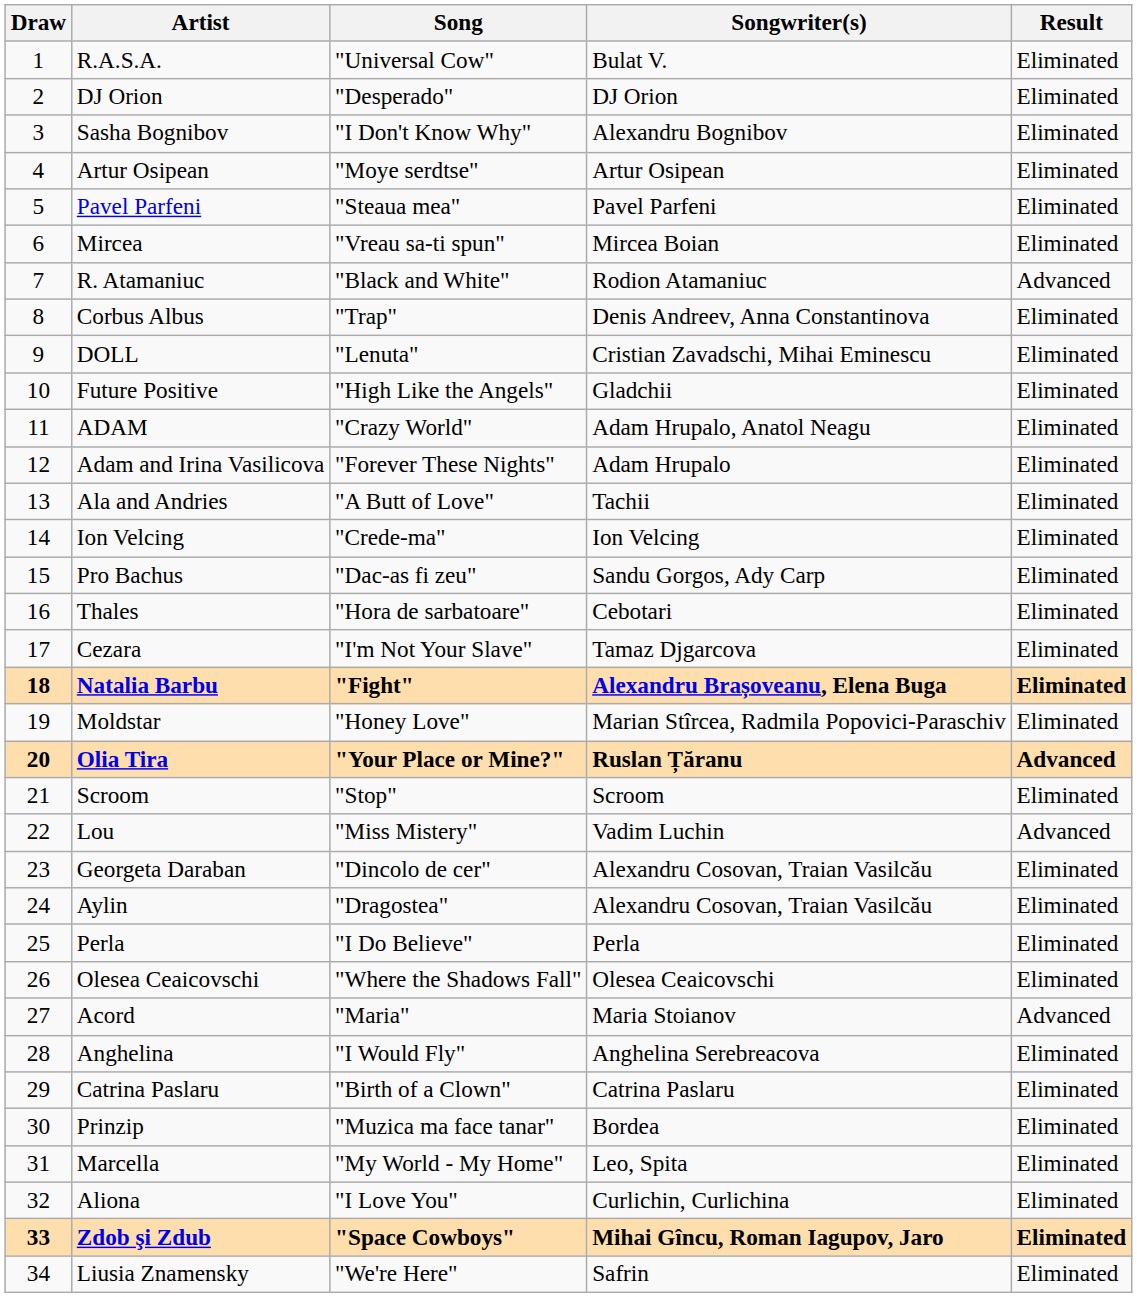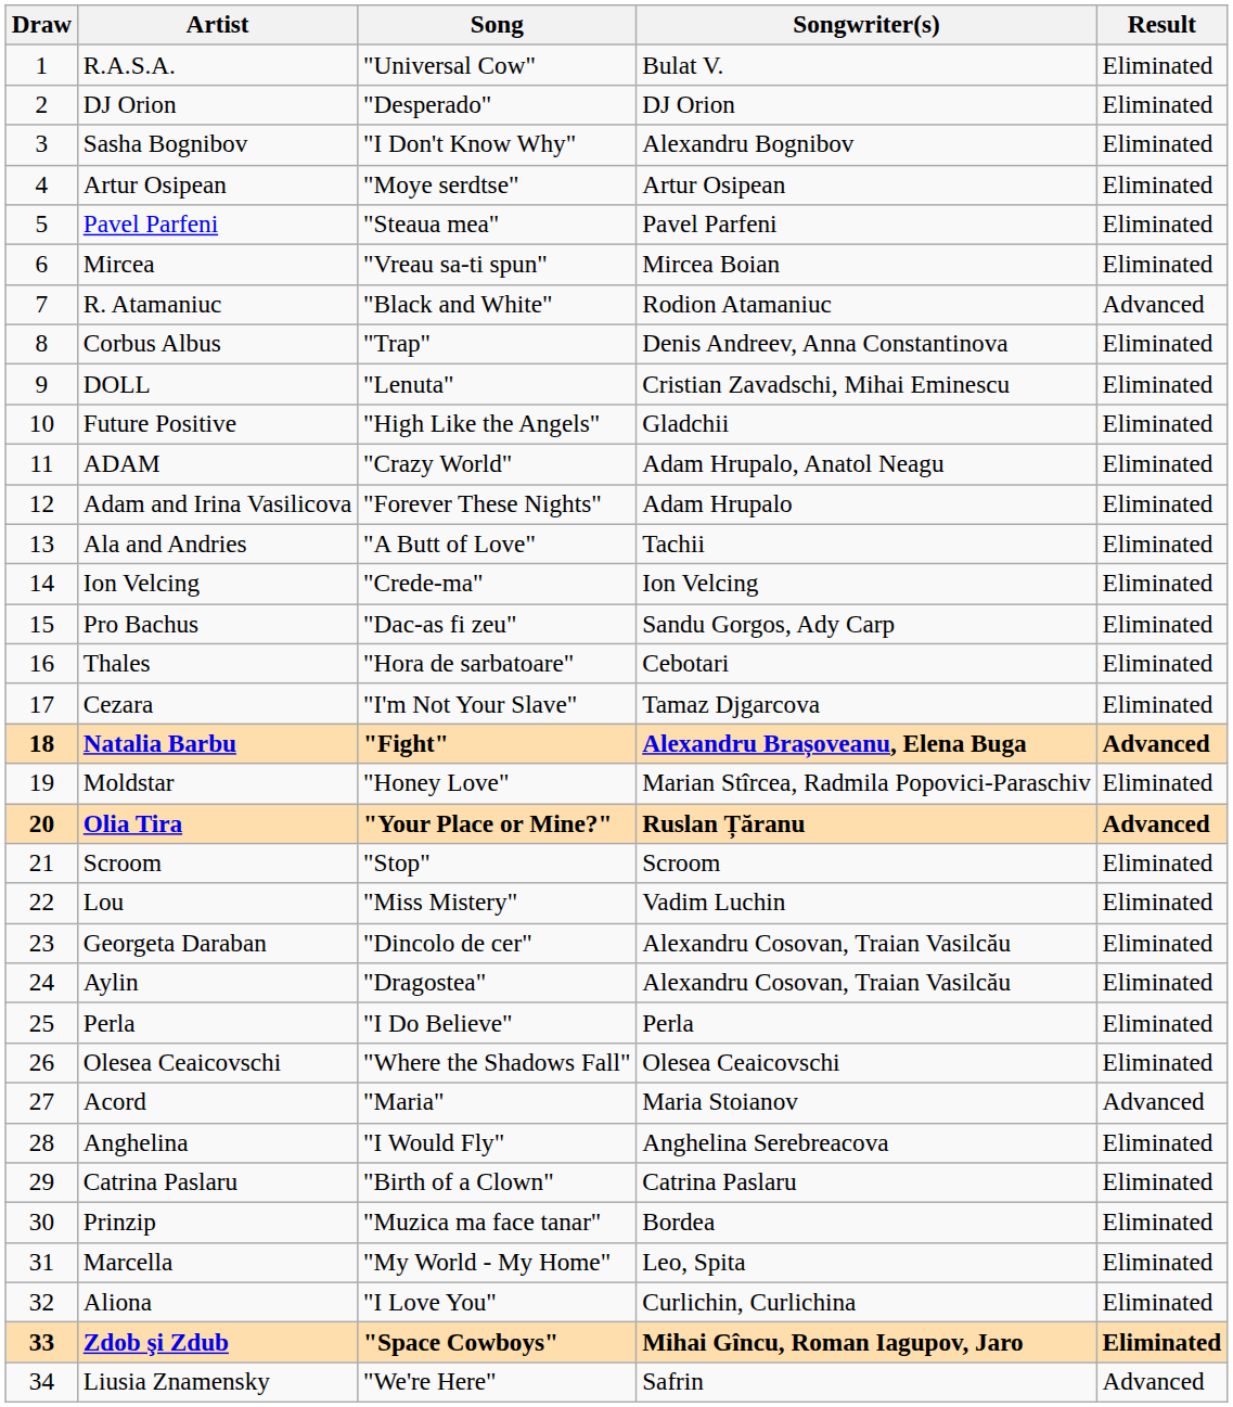 <table class="sortable wikitable" style="margin: 1em auto 1em auto;">
 <tr>
 <th>Draw</th>
 <th>Artist</th>
 <th>Song</th>
 <th>Songwriter(s)</th>
 <th>Result</th>
 </tr>
 <tr>
 <td align="center">1</td>
 <td data-sort-valie="RASA">R.A.S.A.</td>
 <td>"Universal Cow"</td>
 <td>Bulat V.</td>
 <td>Eliminated</td>
 </tr>
 <tr>
 <td align="center">2</td>
 <td>DJ Orion</td>
 <td>"Desperado"</td>
 <td>DJ Orion</td>
 <td>Eliminated</td>
 </tr>
 <tr>
 <td align="center">3</td>
 <td>Sasha Bognibov</td>
 <td>"I Don't Know Why"</td>
 <td>Alexandru Bognibov</td>
 <td>Eliminated</td>
 </tr>
 <tr>
 <td align="center">4</td>
 <td>Artur Osipean</td>
 <td>"Moye serdtse" </td>
 <td>Artur Osipean</td>
 <td>Eliminated</td>
 </tr>
 <tr>
 <td align="center">5</td>
 <td><a href='#'>Pavel Parfeni</a></td>
 <td>"Steaua mea"</td>
 <td>Pavel Parfeni</td>
 <td>Eliminated</td>
 </tr>
 <tr>
 <td align="center">6</td>
 <td>Mircea</td>
 <td>"Vreau sa-ti spun"</td>
 <td>Mircea Boian</td>
 <td>Eliminated</td>
 </tr>
 <tr>
 <td align="center">7</td>
 <td>R. Atamaniuc</td>
 <td>"Black and White"</td>
 <td>Rodion Atamaniuc</td>
 <td>Advanced</td>
 </tr>
 <tr>
 <td align="center">8</td>
 <td>Corbus Albus</td>
 <td>"Trap"</td>
 <td>Denis Andreev, Anna Constantinova</td>
 <td>Eliminated</td>
 </tr>
 <tr>
 <td align="center">9</td>
 <td data-sort-value="DOLL">DOLL</td>
 <td>"Lenuta"</td>
 <td>Cristian Zavadschi, Mihai Eminescu</td>
 <td>Eliminated</td>
 </tr>
 <tr>
 <td align="center">10</td>
 <td>Future Positive</td>
 <td>"High Like the Angels"</td>
 <td>Gladchii</td>
 <td>Eliminated</td>
 </tr>
 <tr>
 <td align="center">11</td>
 <td data-sort-value="ADAM">ADAM</td>
 <td>"Crazy World"</td>
 <td>Adam Hrupalo, Anatol Neagu</td>
 <td>Eliminated</td>
 </tr>
 <tr>
 <td align="center">12</td>
 <td>Adam and Irina Vasilicova</td>
 <td>"Forever These Nights"</td>
 <td>Adam Hrupalo</td>
 <td>Eliminated</td>
 </tr>
 <tr>
 <td align="center">13</td>
 <td>Ala and Andries</td>
 <td>"A Butt of Love"</td>
 <td>Tachii</td>
 <td>Eliminated</td>
 </tr>
 <tr>
 <td align="center">14</td>
 <td>Ion Velcing</td>
 <td>"Crede-ma"</td>
 <td>Ion Velcing</td>
 <td>Eliminated</td>
 </tr>
 <tr>
 <td align="center">15</td>
 <td>Pro Bachus</td>
 <td>"Dac-as fi zeu"</td>
 <td>Sandu Gorgos, Ady Carp</td>
 <td>Eliminated</td>
 </tr>
 <tr>
 <td align="center">16</td>
 <td>Thales</td>
 <td>"Hora de sarbatoare"</td>
 <td>Cebotari</td>
 <td>Eliminated</td>
 </tr>
 <tr>
 <td align="center">17</td>
 <td>Cezara</td>
 <td>"I'm Not Your Slave"</td>
 <td>Tamaz Djgarcova</td>
 <td>Eliminated</td>
 </tr>
 <tr style="font-weight: bold; background: navajowhite;">
 <td align="center">18</td>
 <td><a href='#'>Natalia Barbu</a></td>
 <td>"Fight"</td>
 <td><a href='#'>Alexandru Brașoveanu</a>, Elena Buga</td>
-<td>Eliminated</td>
+<td>Advanced</td>
 </tr>
 <tr>
 <td align="center">19</td>
 <td>Moldstar</td>
 <td>"Honey Love"</td>
 <td>Marian Stîrcea, Radmila Popovici-Paraschiv</td>
 <td>Eliminated</td>
 </tr>
 <tr style="font-weight: bold; background: navajowhite;">
 <td align="center">20</td>
 <td><a href='#'>Olia Tira</a></td>
 <td>"Your Place or Mine?"</td>
 <td>Ruslan Țăranu</td>
 <td>Advanced</td>
 </tr>
 <tr>
 <td align="center">21</td>
 <td>Scroom</td>
 <td>"Stop"</td>
 <td>Scroom</td>
 <td>Eliminated</td>
 </tr>
 <tr>
 <td align="center">22</td>
 <td>Lou</td>
 <td>"Miss Mistery"</td>
 <td>Vadim Luchin</td>
-<td>Advanced</td>
+<td>Eliminated</td>
 </tr>
 <tr>
 <td align="center">23</td>
 <td>Georgeta Daraban</td>
 <td>"Dincolo de cer"</td>
 <td>Alexandru Cosovan, Traian Vasilcău</td>
 <td>Eliminated</td>
 </tr>
 <tr>
 <td align="center">24</td>
 <td>Aylin</td>
 <td>"Dragostea"</td>
 <td>Alexandru Cosovan, Traian Vasilcău</td>
 <td>Eliminated</td>
 </tr>
 <tr>
 <td align="center">25</td>
 <td>Perla</td>
 <td>"I Do Believe"</td>
 <td>Perla</td>
 <td>Eliminated</td>
 </tr>
 <tr>
 <td align="center">26</td>
 <td>Olesea Ceaicovschi</td>
 <td>"Where the Shadows Fall"</td>
 <td>Olesea Ceaicovschi</td>
 <td>Eliminated</td>
 </tr>
 <tr>
 <td align="center">27</td>
 <td>Acord</td>
 <td>"Maria"</td>
 <td>Maria Stoianov</td>
 <td>Advanced</td>
 </tr>
 <tr>
 <td align="center">28</td>
 <td>Anghelina</td>
 <td>"I Would Fly"</td>
 <td>Anghelina Serebreacova</td>
 <td>Eliminated</td>
 </tr>
 <tr>
 <td align="center">29</td>
 <td>Catrina Paslaru</td>
 <td>"Birth of a Clown"</td>
 <td>Catrina Paslaru</td>
 <td>Eliminated</td>
 </tr>
 <tr>
 <td align="center">30</td>
 <td>Prinzip</td>
 <td>"Muzica ma face tanar"</td>
 <td>Bordea</td>
 <td>Eliminated</td>
 </tr>
 <tr>
 <td align="center">31</td>
 <td>Marcella</td>
 <td>"My World - My Home"</td>
 <td>Leo, Spita</td>
 <td>Eliminated</td>
 </tr>
 <tr>
 <td align="center">32</td>
 <td>Aliona</td>
 <td>"I Love You"</td>
 <td>Curlichin, Curlichina</td>
 <td>Eliminated</td>
 </tr>
 <tr style="font-weight: bold; background: navajowhite;">
 <td align="center">33</td>
 <td><a href='#'>Zdob şi Zdub</a></td>
 <td>"Space Cowboys"</td>
 <td>Mihai Gîncu, Roman Iagupov, Jaro</td>
 <td>Eliminated</td>
 </tr>
 <tr>
 <td align="center">34</td>
 <td>Liusia Znamensky</td>
 <td>"We're Here"</td>
 <td>Safrin</td>
-<td>Eliminated</td>
+<td>Advanced</td>
 </tr>
 </table>
